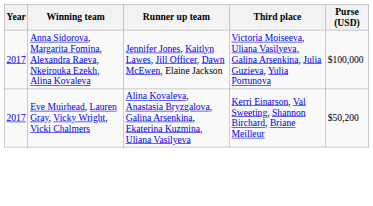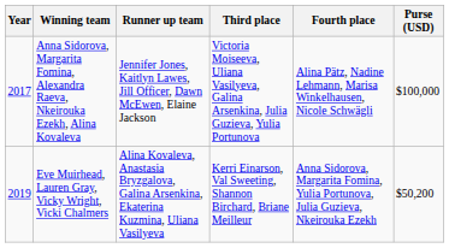 <table class="wikitable">
 <tr>
 <th scope="col">Year</th>
 <th scope="col">Winning team</th>
 <th scope="col">Runner up team</th>
 <th scope="col">Third place</th>
+<th scope="col">Fourth place</th>
 <th scope="col">Purse (USD)</th>
 </tr>
 <tr>
 <td><a href='#'>2017</a></td>
 <td> <a href='#'>Anna Sidorova</a>, <a href='#'>Margarita Fomina</a>, <a href='#'>Alexandra Raeva</a>, <a href='#'>Nkeirouka Ezekh</a>, <a href='#'>Alina Kovaleva</a></td>
 <td> <a href='#'>Jennifer Jones</a>, <a href='#'>Kaitlyn Lawes</a>, <a href='#'>Jill Officer</a>, <a href='#'>Dawn McEwen</a>, Elaine Jackson</td>
 <td> <a href='#'>Victoria Moiseeva</a>, <a href='#'>Uliana Vasilyeva</a>, <a href='#'>Galina Arsenkina</a>, <a href='#'>Julia Guzieva</a>, <a href='#'>Yulia Portunova</a></td>
+<td> <a href='#'>Alina Pätz</a>, <a href='#'>Nadine Lehmann</a>, <a href='#'>Marisa Winkelhausen</a>, <a href='#'>Nicole Schwägli</a></td>
 <td>$100,000</td>
 </tr>
 <tr>
-<td><a href='#'>2017</a></td>
+<td><a href='#'>2019</a></td>
 <td> <a href='#'>Eve Muirhead</a>, <a href='#'>Lauren Gray</a>, <a href='#'>Vicky Wright</a>, <a href='#'>Vicki Chalmers</a></td>
 <td> <a href='#'>Alina Kovaleva</a>, <a href='#'>Anastasia Bryzgalova</a>, <a href='#'>Galina Arsenkina</a>, <a href='#'>Ekaterina Kuzmina</a>, <a href='#'>Uliana Vasilyeva</a></td>
 <td> <a href='#'>Kerri Einarson</a>, <a href='#'>Val Sweeting</a>, <a href='#'>Shannon Birchard</a>, <a href='#'>Briane Meilleur</a></td>
+<td> <a href='#'>Anna Sidorova</a>, <a href='#'>Margarita Fomina</a>, <a href='#'>Yulia Portunova</a>, <a href='#'>Julia Guzieva</a>, <a href='#'>Nkeirouka Ezekh</a></td>
 <td>$50,200</td>
 </tr>
 </table>
